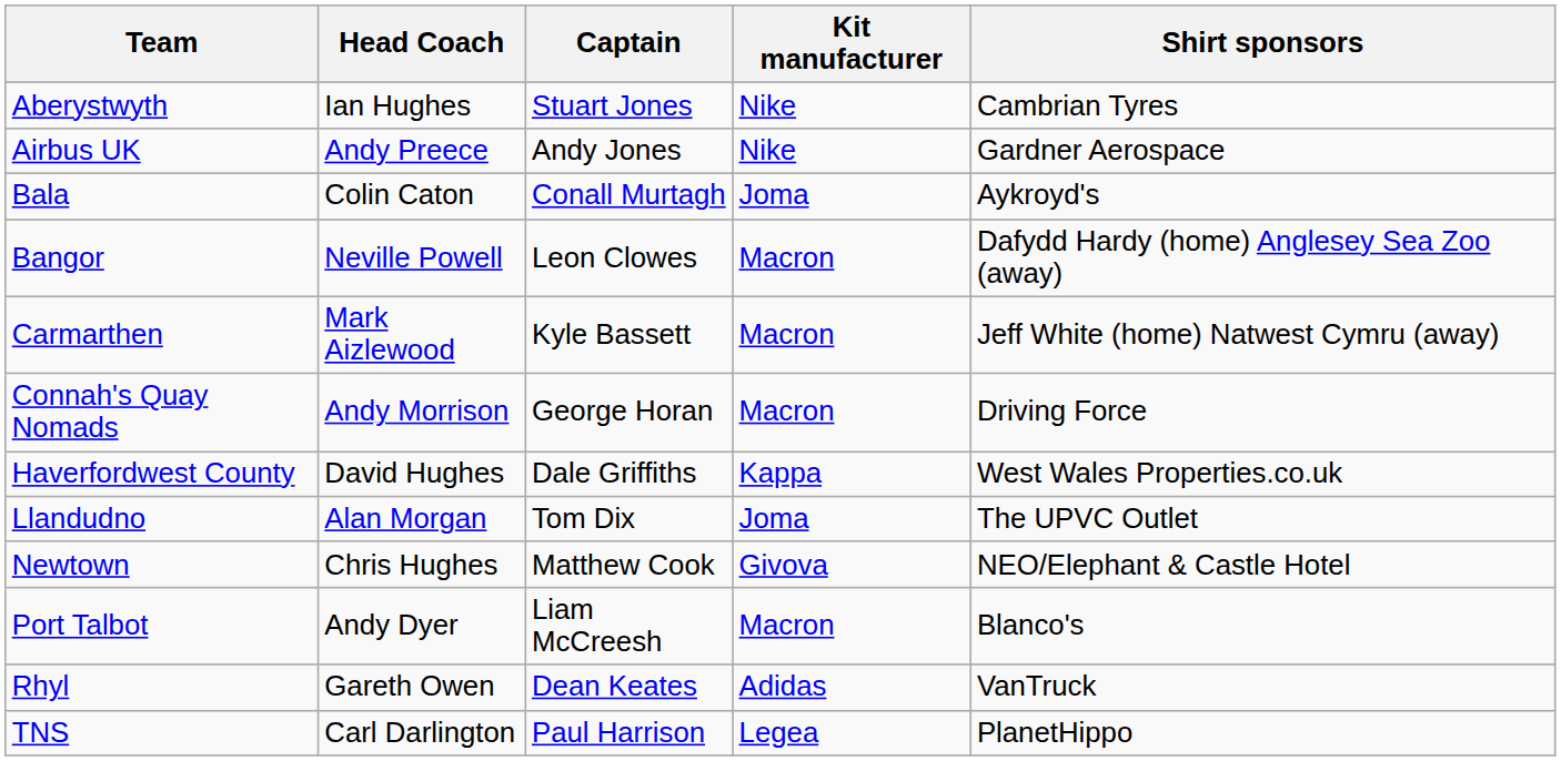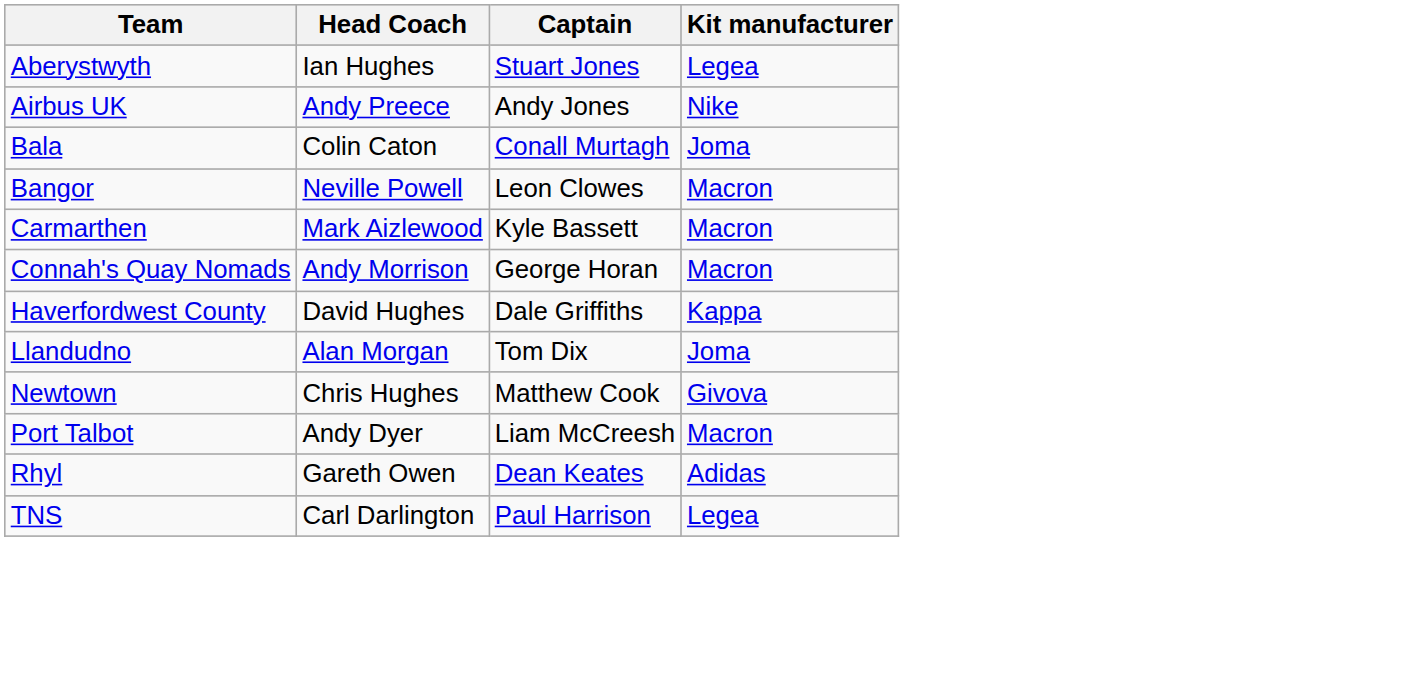 <table class="wikitable sortable">
 <tr>
 <th>Team</th>
 <th>Head Coach</th>
 <th>Captain</th>
 <th>Kit manufacturer</th>
-<th>Shirt sponsors</th>
 </tr>
 <tr>
 <td><a href='#'>Aberystwyth</a></td>
 <td> Ian Hughes</td>
 <td> <a href='#'>Stuart Jones</a></td>
-<td><a href='#'>Nike</a></td>
-<td>Cambrian Tyres</td>
+<td><a href='#'>Legea</a></td>
 </tr>
 <tr>
 <td><a href='#'>Airbus UK</a></td>
 <td> <a href='#'>Andy Preece</a></td>
 <td> Andy Jones</td>
 <td><a href='#'>Nike</a></td>
-<td>Gardner Aerospace</td>
 </tr>
 <tr>
 <td><a href='#'>Bala</a></td>
 <td> Colin Caton</td>
 <td> <a href='#'>Conall Murtagh</a></td>
 <td><a href='#'>Joma</a></td>
-<td>Aykroyd's</td>
 </tr>
 <tr>
 <td><a href='#'>Bangor</a></td>
 <td> <a href='#'>Neville Powell</a></td>
 <td> Leon Clowes</td>
 <td><a href='#'>Macron</a></td>
-<td>Dafydd Hardy (home) <a href='#'>Anglesey Sea Zoo</a> (away)</td>
 </tr>
 <tr>
 <td><a href='#'>Carmarthen</a></td>
 <td> <a href='#'>Mark Aizlewood</a></td>
 <td> Kyle Bassett</td>
 <td><a href='#'>Macron</a></td>
-<td>Jeff White (home) Natwest Cymru (away)</td>
 </tr>
 <tr>
 <td><a href='#'>Connah's Quay Nomads</a></td>
 <td> <a href='#'>Andy Morrison</a></td>
 <td> George Horan</td>
 <td><a href='#'>Macron</a></td>
-<td>Driving Force</td>
 </tr>
 <tr>
 <td><a href='#'>Haverfordwest County</a></td>
 <td> David Hughes</td>
 <td> Dale Griffiths</td>
 <td><a href='#'>Kappa</a></td>
-<td>West Wales Properties.co.uk</td>
 </tr>
 <tr>
 <td><a href='#'>Llandudno</a></td>
 <td> <a href='#'>Alan Morgan</a></td>
 <td> Tom Dix</td>
 <td><a href='#'>Joma</a></td>
-<td>The UPVC Outlet</td>
 </tr>
 <tr>
 <td><a href='#'>Newtown</a></td>
 <td> Chris Hughes</td>
 <td> Matthew Cook</td>
 <td><a href='#'>Givova</a></td>
-<td>NEO/Elephant & Castle Hotel</td>
 </tr>
 <tr>
 <td><a href='#'>Port Talbot</a></td>
 <td> Andy Dyer</td>
 <td> Liam McCreesh</td>
 <td><a href='#'>Macron</a></td>
-<td>Blanco's</td>
 </tr>
 <tr>
 <td><a href='#'>Rhyl</a></td>
 <td> Gareth Owen</td>
 <td> <a href='#'>Dean Keates</a></td>
 <td><a href='#'>Adidas</a></td>
-<td>VanTruck</td>
 </tr>
 <tr>
 <td><a href='#'>TNS</a></td>
 <td> Carl Darlington</td>
 <td> <a href='#'>Paul Harrison</a></td>
 <td><a href='#'>Legea</a></td>
-<td>PlanetHippo</td>
 </tr>
 </table>
